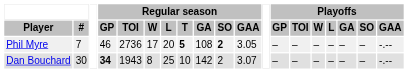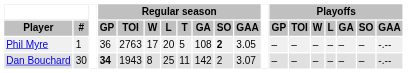 <table BORDER="0" CELLPADDING="3" CELLSPACING="2" ID="Table1">
 <tr ALIGN="center" bgcolor="#c0c0c0">
 <th ALIGN="center" colspan="2" bgcolor="#ffffff"> </th>
 <th ALIGN="center" rowspan="99" bgcolor="#ffffff"> </th>
 <th ALIGN="center" colspan="8">Regular season</th>
 <th ALIGN="center" rowspan="99" bgcolor="#ffffff"> </th>
 <th ALIGN="center" colspan="7">Playoffs</th>
 </tr>
 <tr ALIGN="center" bgcolor="#c0c0c0">
 <th ALIGN="center">Player</th>
 <th ALIGN="center">#</th>
 <th ALIGN="center">GP</th>
 <th ALIGN="center">TOI</th>
 <th ALIGN="center">W</th>
 <th ALIGN="center">L</th>
 <th ALIGN="center">T</th>
 <th ALIGN="center">GA</th>
 <th ALIGN="center">SO</th>
 <th ALIGN="center">GAA</th>
 <th ALIGN="center">GP</th>
 <th ALIGN="center">TOI</th>
 <th ALIGN="center">W</th>
 <th ALIGN="center">L</th>
 <th ALIGN="center">GA</th>
 <th ALIGN="center">SO</th>
 <th ALIGN="center">GAA</th>
 </tr>
 <tr bgcolor="#f0f0f0">
 <td><a href='#'>Phil Myre</a></td>
-<td>7</td>
-<td>46</td>
-<td>2736</td>
+<td>1</td>
+<td>36</td>
+<td>2763</td>
 <td>17</td>
 <td>20</td>
-<td><strong>5</strong></td>
+<td>5</td>
 <td>108</td>
 <td><strong>2</strong></td>
 <td>3.05</td>
 <td>–</td>
 <td>–</td>
 <td>–</td>
 <td>–</td>
 <td>–</td>
 <td>–</td>
 <td>-.--</td>
 </tr>
 <tr bgcolor="#e0e0e0">
 <td><a href='#'>Dan Bouchard</a></td>
 <td>30</td>
 <td><strong>34</strong></td>
 <td>1943</td>
 <td>8</td>
 <td>25</td>
-<td>10</td>
+<td>11</td>
 <td>142</td>
 <td>2</td>
 <td>3.07</td>
 <td>–</td>
 <td>–</td>
 <td>–</td>
 <td>–</td>
 <td>–</td>
 <td>–</td>
 <td>-.--</td>
 </tr>
 </table>
